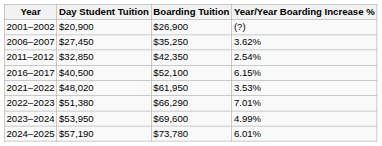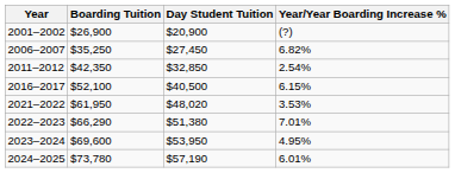 <table class="wikitable sortable mw-collapsible">
 <tr>
 <th>Year</th>
+<th>Boarding Tuition</th>
 <th>Day Student Tuition</th>
-<th>Boarding Tuition</th>
 <th>Year/Year Boarding Increase %</th>
 </tr>
 <tr>
 <td>2001–2002</td>
+<td>$26,900</td>
 <td>$20,900</td>
-<td>$26,900</td>
 <td>(?)</td>
 </tr>
 <tr>
 <td>2006–2007</td>
+<td>$35,250</td>
 <td>$27,450</td>
-<td>$35,250</td>
-<td>3.62%</td>
+<td>6.82%</td>
 </tr>
 <tr>
 <td>2011–2012</td>
+<td>$42,350</td>
 <td>$32,850</td>
-<td>$42,350</td>
 <td>2.54%</td>
 </tr>
 <tr>
 <td>2016–2017</td>
+<td>$52,100</td>
 <td>$40,500</td>
-<td>$52,100</td>
 <td>6.15%</td>
 </tr>
 <tr>
 <td>2021–2022</td>
+<td>$61,950</td>
 <td>$48,020</td>
-<td>$61,950</td>
 <td>3.53%</td>
 </tr>
 <tr>
 <td>2022–2023</td>
+<td>$66,290</td>
 <td>$51,380</td>
-<td>$66,290</td>
 <td>7.01%</td>
 </tr>
 <tr>
 <td>2023–2024</td>
+<td>$69,600</td>
 <td>$53,950</td>
-<td>$69,600</td>
-<td>4.99%</td>
+<td>4.95%</td>
 </tr>
 <tr>
 <td>2024–2025</td>
+<td>$73,780</td>
 <td>$57,190</td>
-<td>$73,780</td>
 <td>6.01%</td>
 </tr>
 </table>
